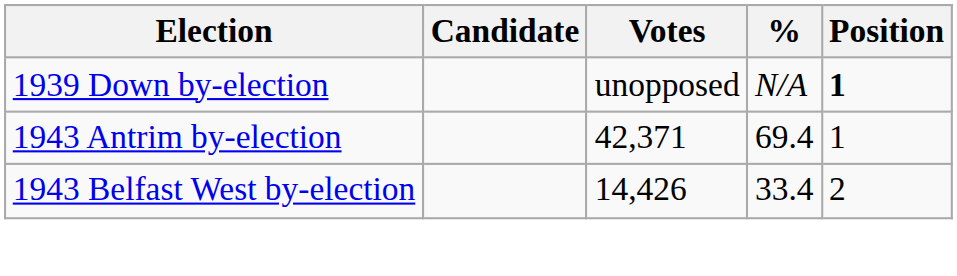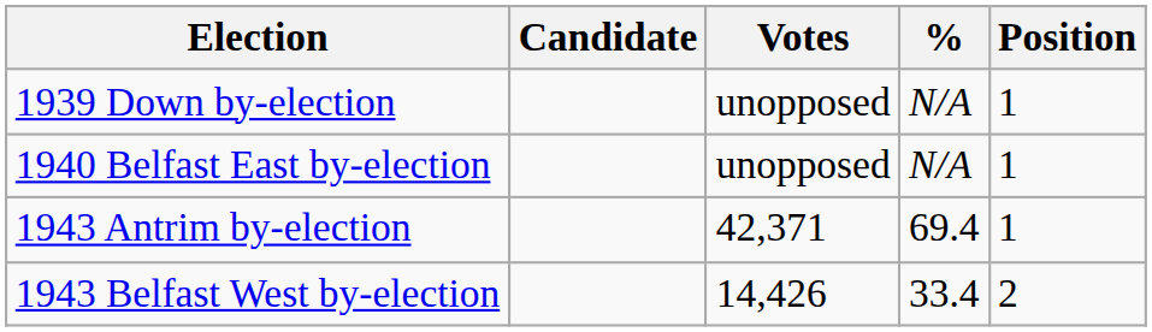 <table class="wikitable sortable">
 <tr>
 <th>Election</th>
 <th>Candidate</th>
 <th>Votes</th>
 <th>%</th>
 <th>Position</th>
 </tr>
 <tr>
 <td><a href='#'>1939 Down by-election</a></td>
 <td></td>
 <td>unopposed</td>
 <td><em>N/A</em></td>
-<td><strong>1</strong></td>
+<td>1</td>
+</tr>
+<tr>
+<td><a href='#'>1940 Belfast East by-election</a></td>
+<td></td>
+<td>unopposed</td>
+<td><em>N/A</em></td>
+<td>1</td>
 </tr>
 <tr>
 <td><a href='#'>1943 Antrim by-election</a></td>
 <td></td>
 <td>42,371</td>
 <td>69.4</td>
 <td>1</td>
 </tr>
 <tr>
 <td><a href='#'>1943 Belfast West by-election</a></td>
 <td></td>
 <td>14,426</td>
 <td>33.4</td>
 <td>2</td>
 </tr>
 </table>
